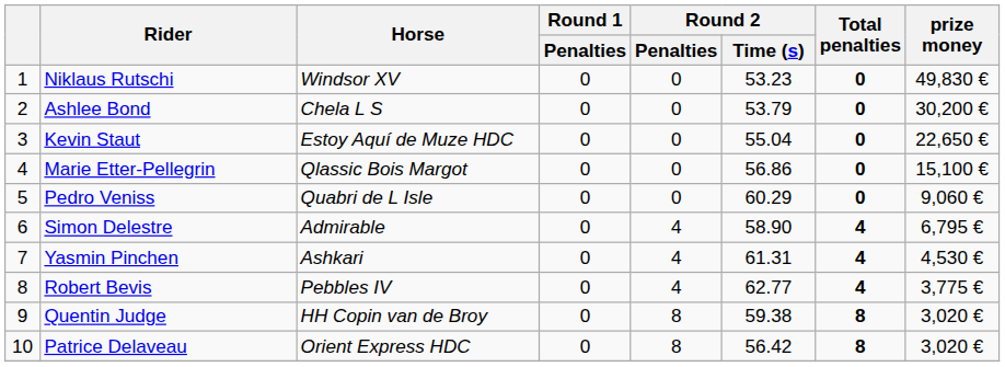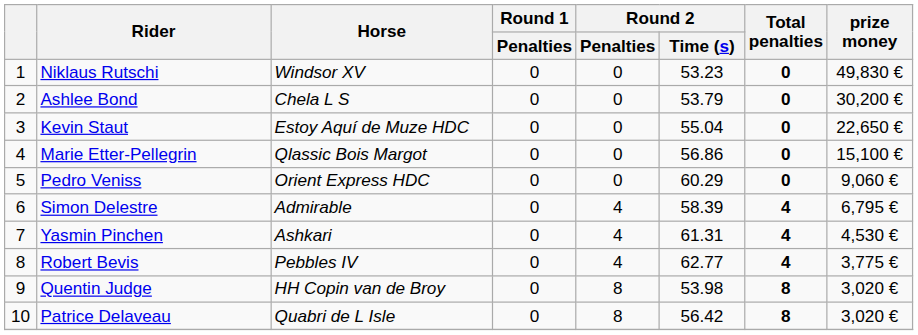 <table class="wikitable" style="font-size: 90%; text-align:center">
 <tr>
 <th rowspan=2 width=20></th>
 <th rowspan=2 width=190>Rider</th>
 <th rowspan=2 width=180>Horse</th>
 <th>Round 1</th>
 <th colspan=2>Round 2</th>
 <th rowspan=2>Total<br>penalties</th>
 <th rowspan=2 width=65>prize<br>money</th>
 </tr>
 <tr>
 <th width=50>Penalties</th>
 <th width=60>Penalties</th>
 <th width=65>Time (<a href='#'>s</a>)</th>
 </tr>
 <tr>
 <td>1</td>
 <td align=left> <a href='#'>Niklaus Rutschi</a></td>
 <td align=left><em>Windsor XV</em></td>
 <td>0</td>
 <td>0</td>
 <td>53.23</td>
 <td><strong>0</strong></td>
 <td>49,830 €</td>
 </tr>
 <tr>
 <td>2</td>
 <td align=left> <a href='#'>Ashlee Bond</a></td>
 <td align=left><em>Chela L S</em></td>
 <td>0</td>
 <td>0</td>
 <td>53.79</td>
 <td><strong>0</strong></td>
 <td>30,200 €</td>
 </tr>
 <tr>
 <td>3</td>
 <td align=left> <a href='#'>Kevin Staut</a></td>
 <td align=left><em>Estoy Aquí de Muze HDC</em></td>
 <td>0</td>
 <td>0</td>
 <td>55.04</td>
 <td><strong>0</strong></td>
 <td>22,650 €</td>
 </tr>
 <tr>
 <td>4</td>
 <td align=left> <a href='#'>Marie Etter-Pellegrin</a></td>
 <td align=left><em>Qlassic Bois Margot</em></td>
 <td>0</td>
 <td>0</td>
 <td>56.86</td>
 <td><strong>0</strong></td>
 <td>15,100 €</td>
 </tr>
 <tr>
 <td>5</td>
 <td align=left> <a href='#'>Pedro Veniss</a></td>
-<td align=left><em>Quabri de L Isle</em></td>
+<td align=left><em>Orient Express HDC</em></td>
 <td>0</td>
 <td>0</td>
 <td>60.29</td>
 <td><strong>0</strong></td>
 <td>9,060 €</td>
 </tr>
 <tr>
 <td>6</td>
 <td align=left> <a href='#'>Simon Delestre</a></td>
 <td align=left><em>Admirable</em></td>
 <td>0</td>
 <td>4</td>
-<td>58.90</td>
+<td>58.39</td>
 <td><strong>4</strong></td>
 <td>6,795 €</td>
 </tr>
 <tr>
 <td>7</td>
 <td align=left> <a href='#'>Yasmin Pinchen</a></td>
 <td align=left><em>Ashkari</em></td>
 <td>0</td>
 <td>4</td>
 <td>61.31</td>
 <td><strong>4</strong></td>
 <td>4,530 €</td>
 </tr>
 <tr>
 <td>8</td>
 <td align=left> <a href='#'>Robert Bevis</a></td>
 <td align=left><em>Pebbles IV</em></td>
 <td>0</td>
 <td>4</td>
 <td>62.77</td>
 <td><strong>4</strong></td>
 <td>3,775 €</td>
 </tr>
 <tr>
 <td>9</td>
 <td align=left> <a href='#'>Quentin Judge</a></td>
 <td align=left><em>HH Copin van de Broy</em></td>
 <td>0</td>
 <td>8</td>
-<td>59.38</td>
+<td>53.98</td>
 <td><strong>8</strong></td>
 <td>3,020 €</td>
 </tr>
 <tr>
 <td>10</td>
 <td align=left> <a href='#'>Patrice Delaveau</a></td>
-<td align=left><em>Orient Express HDC</em></td>
+<td align=left><em>Quabri de L Isle</em></td>
 <td>0</td>
 <td>8</td>
 <td>56.42</td>
 <td><strong>8</strong></td>
 <td>3,020 €</td>
 </tr>
 <tr>
 </tr>
 </table>
